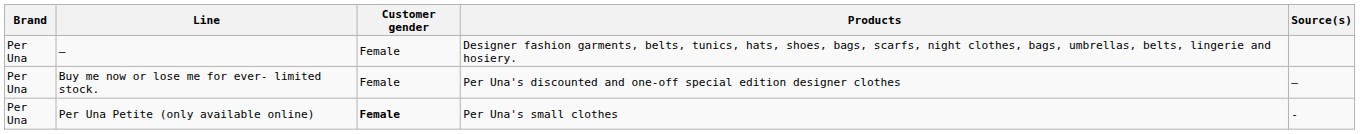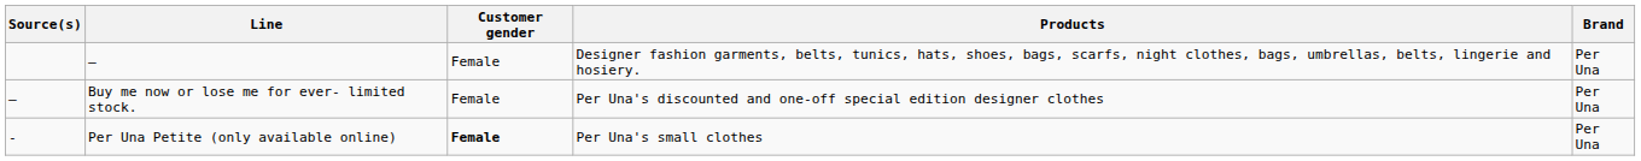 <table class="wikitable">
 <tr>
-<th>Brand</th>
+<th>Source(s)</th>
 <th>Line</th>
 <th>Customer gender</th>
 <th>Products</th>
-<th>Source(s)</th>
+<th>Brand</th>
 </tr>
 <tr>
-<td>Per Una</td>
+<td></td>
 <td>–</td>
 <td>Female</td>
 <td>Designer fashion garments, belts, tunics, hats, shoes, bags, scarfs, night clothes, bags, umbrellas, belts, lingerie and hosiery.</td>
-<td></td>
+<td>Per Una</td>
 </tr>
 <tr>
-<td>Per Una</td>
+<td>–</td>
 <td>Buy me now or lose me for ever- limited stock.</td>
 <td>Female</td>
 <td>Per Una's discounted and one-off special edition designer clothes</td>
-<td>–</td>
+<td>Per Una</td>
 </tr>
 <tr>
-<td>Per Una</td>
+<td>-</td>
 <td>Per Una Petite (only available online)</td>
 <td><strong>Female</strong></td>
 <td>Per Una's small clothes</td>
-<td>-</td>
+<td>Per Una</td>
 </tr>
 </table>
